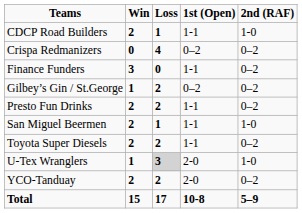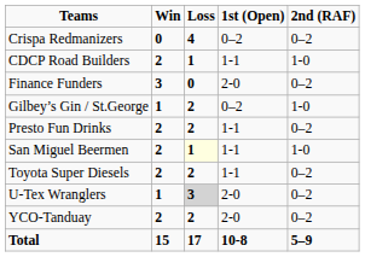 <table class=wikitable sortable>
 <tr align=center>
 <td><strong>Teams</strong></td>
 <td><strong>Win</strong></td>
 <td><strong>Loss</strong></td>
 <td><strong>1st (Open)</strong></td>
 <td><strong>2nd (RAF)</strong></td>
 </tr>
 <tr>
+<td>Crispa Redmanizers</td>
+<td><strong>0</strong></td>
+<td><strong>4</strong></td>
+<td>0–2</td>
+<td>0–2</td>
+</tr>
+<tr>
 <td>CDCP Road Builders</td>
 <td><strong>2</strong></td>
 <td><strong>1</strong></td>
 <td>1-1</td>
 <td>1-0</td>
 </tr>
 <tr>
-<td>Crispa Redmanizers</td>
-<td><strong>0</strong></td>
-<td><strong>4</strong></td>
-<td>0–2</td>
-<td>0–2</td>
-</tr>
-<tr>
 <td>Finance Funders</td>
 <td><strong>3</strong></td>
 <td><strong>0</strong></td>
-<td>1-1</td>
+<td>2-0</td>
 <td>0–2</td>
 </tr>
 <tr>
 <td>Gilbey’s Gin / St.George</td>
 <td><strong>1</strong></td>
 <td><strong>2</strong></td>
 <td>0–2</td>
-<td>0–2</td>
+<td>1-0</td>
 </tr>
 <tr>
 <td>Presto Fun Drinks</td>
 <td><strong>2</strong></td>
 <td><strong>2</strong></td>
 <td>1-1</td>
 <td>0–2</td>
 </tr>
 <tr>
 <td>San Miguel Beermen</td>
 <td><strong>2</strong></td>
-<td><strong>1</strong></td>
+<td style="background: lightyellow;"><strong>1</strong></td>
 <td>1-1</td>
 <td>1-0</td>
 </tr>
 <tr>
 <td>Toyota Super Diesels</td>
 <td><strong>2</strong></td>
 <td><strong>2</strong></td>
 <td>1-1</td>
 <td>0–2</td>
 </tr>
 <tr>
 <td>U-Tex Wranglers</td>
 <td><strong>1</strong></td>
 <td style="background: lightgrey;"><strong>3</strong></td>
 <td>2-0</td>
-<td>1-0</td>
+<td>0–2</td>
 </tr>
 <tr>
 <td>YCO-Tanduay</td>
 <td><strong>2</strong></td>
 <td><strong>2</strong></td>
 <td>2-0</td>
 <td>0–2</td>
 </tr>
 <tr>
 <td><strong>Total</strong></td>
 <td><strong>15</strong></td>
 <td><strong>17</strong></td>
 <td><strong>10-8</strong></td>
 <td><strong>5–9</strong></td>
 </tr>
 </table>
